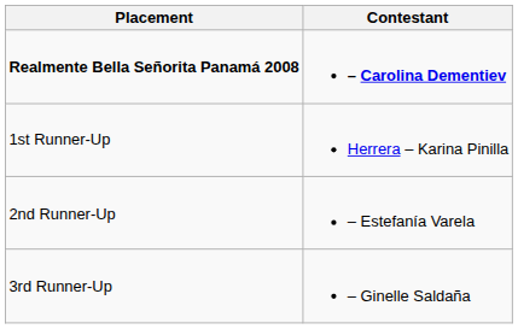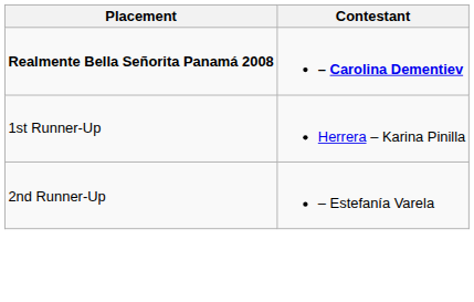 <table class="wikitable sortable" style="font-size: 95%;">
 <tr>
 <th>Placement</th>
 <th>Contestant</th>
 </tr>
 <tr>
 <td><strong>Realmente Bella Señorita Panamá 2008</strong></td>
 <td><br><ul><li><strong> – <a href='#'>Carolina Dementiev</a></strong></li></ul></td>
 </tr>
 <tr>
 <td>1st Runner-Up</td>
 <td><br><ul><li> <a href='#'>Herrera</a> – Karina Pinilla</li></ul></td>
 </tr>
 <tr>
 <td>2nd Runner-Up</td>
 <td><br><ul><li> – Estefanía Varela</li></ul></td>
 </tr>
-<tr>
-<td>3rd Runner-Up</td>
-<td><br><ul><li> – Ginelle Saldaña</li></ul></td>
-</tr>
 </table>
